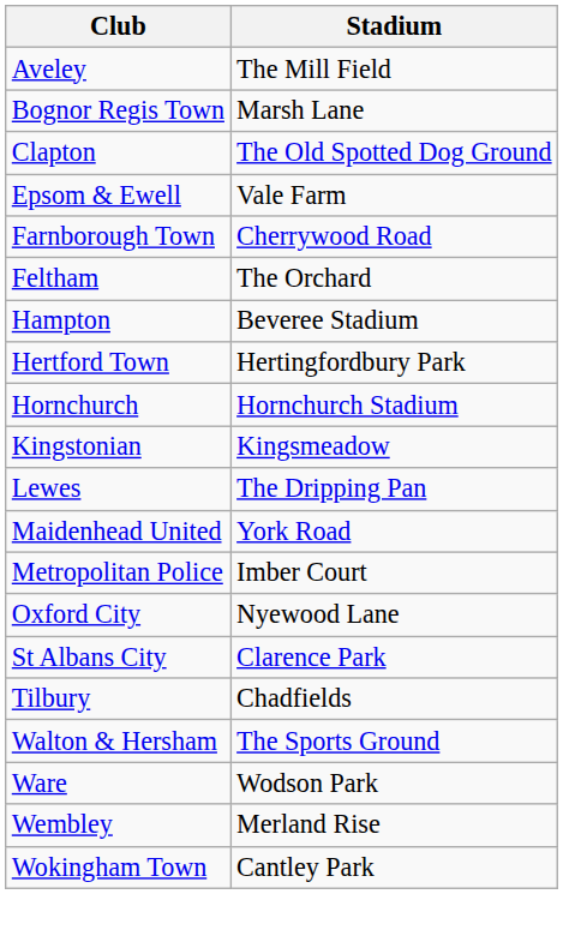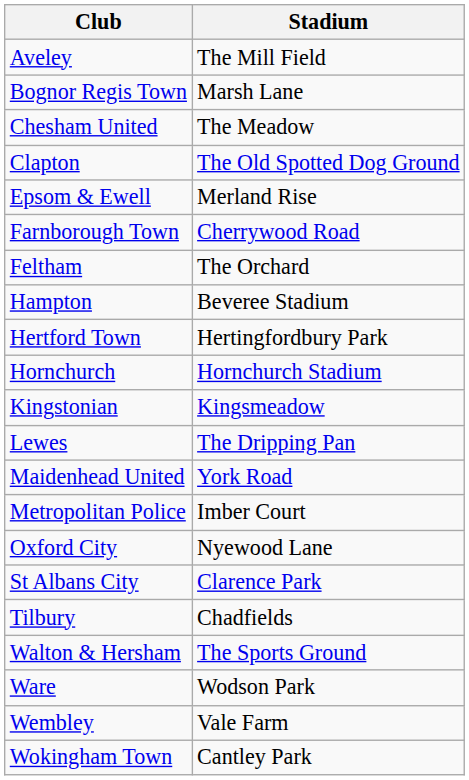 <table class="wikitable sortable">
 <tr>
 <th>Club</th>
 <th>Stadium</th>
 </tr>
 <tr>
 <td><a href='#'>Aveley</a></td>
 <td>The Mill Field</td>
 </tr>
 <tr>
 <td><a href='#'>Bognor Regis Town</a></td>
 <td>Marsh Lane</td>
 </tr>
 <tr>
+<td><a href='#'>Chesham United</a></td>
+<td>The Meadow</td>
+</tr>
+<tr>
 <td><a href='#'>Clapton</a></td>
 <td><a href='#'>The Old Spotted Dog Ground</a></td>
 </tr>
 <tr>
 <td><a href='#'>Epsom & Ewell</a></td>
-<td>Vale Farm</td>
+<td>Merland Rise</td>
 </tr>
 <tr>
 <td><a href='#'>Farnborough Town</a></td>
 <td><a href='#'>Cherrywood Road</a></td>
 </tr>
 <tr>
 <td><a href='#'>Feltham</a></td>
 <td>The Orchard</td>
 </tr>
 <tr>
 <td><a href='#'>Hampton</a></td>
 <td>Beveree Stadium</td>
 </tr>
 <tr>
 <td><a href='#'>Hertford Town</a></td>
 <td>Hertingfordbury Park</td>
 </tr>
 <tr>
 <td><a href='#'>Hornchurch</a></td>
 <td><a href='#'>Hornchurch Stadium</a></td>
 </tr>
 <tr>
 <td><a href='#'>Kingstonian</a></td>
 <td><a href='#'>Kingsmeadow</a></td>
 </tr>
 <tr>
 <td><a href='#'>Lewes</a></td>
 <td><a href='#'>The Dripping Pan</a></td>
 </tr>
 <tr>
 <td><a href='#'>Maidenhead United</a></td>
 <td><a href='#'>York Road</a></td>
 </tr>
 <tr>
 <td><a href='#'>Metropolitan Police</a></td>
 <td>Imber Court</td>
 </tr>
 <tr>
 <td><a href='#'>Oxford City</a></td>
 <td>Nyewood Lane</td>
 </tr>
 <tr>
 <td><a href='#'>St Albans City</a></td>
 <td><a href='#'>Clarence Park</a></td>
 </tr>
 <tr>
 <td><a href='#'>Tilbury</a></td>
 <td>Chadfields</td>
 </tr>
 <tr>
 <td><a href='#'>Walton & Hersham</a></td>
 <td><a href='#'>The Sports Ground</a></td>
 </tr>
 <tr>
 <td><a href='#'>Ware</a></td>
 <td>Wodson Park</td>
 </tr>
 <tr>
 <td><a href='#'>Wembley</a></td>
-<td>Merland Rise</td>
+<td>Vale Farm</td>
 </tr>
 <tr>
 <td><a href='#'>Wokingham Town</a></td>
 <td>Cantley Park</td>
 </tr>
 </table>
